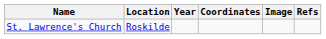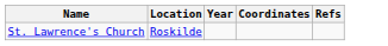 <table class="wikitable sortable">
 <tr>
 <th>Name</th>
 <th>Location</th>
 <th>Year</th>
 <th>Coordinates</th>
-<th>Image</th>
 <th>Refs</th>
 </tr>
 <tr>
 <td><a href='#'>St. Lawrence's Church</a></td>
 <td><a href='#'>Roskilde</a></td>
 <td></td>
 <td></td>
 <td></td>
-<td></td>
 </tr>
 </table>
